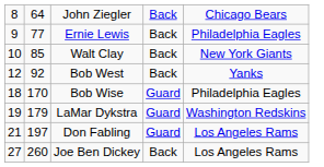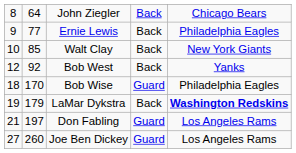 <table class="wikitable" style="text-align:center">
 <tr>
 <td>8</td>
 <td>64</td>
 <td>John Ziegler</td>
 <td><a href='#'>Back</a></td>
 <td><a href='#'>Chicago Bears</a></td>
 </tr>
 <tr>
 <td>9</td>
 <td>77</td>
 <td><a href='#'>Ernie Lewis</a></td>
 <td>Back</td>
 <td><a href='#'>Philadelphia Eagles</a></td>
 </tr>
 <tr>
 <td>10</td>
 <td>85</td>
 <td>Walt Clay</td>
 <td>Back</td>
 <td><a href='#'>New York Giants</a></td>
 </tr>
 <tr>
 <td>12</td>
 <td>92</td>
 <td>Bob West</td>
 <td>Back</td>
 <td><a href='#'>Yanks</a></td>
 </tr>
 <tr>
 <td>18</td>
 <td>170</td>
 <td>Bob Wise</td>
 <td><a href='#'>Guard</a></td>
 <td>Philadelphia Eagles</td>
 </tr>
 <tr>
 <td>19</td>
 <td>179</td>
 <td>LaMar Dykstra</td>
-<td><a href='#'>Guard</a></td>
-<td><a href='#'>Washington Redskins</a></td>
+<td>Back</td>
+<td><strong><a href='#'>Washington Redskins</a></strong></td>
 </tr>
 <tr>
 <td>21</td>
 <td>197</td>
 <td>Don Fabling</td>
 <td><a href='#'>Guard</a></td>
 <td><a href='#'>Los Angeles Rams</a></td>
 </tr>
 <tr>
 <td>27</td>
 <td>260</td>
 <td>Joe Ben Dickey</td>
-<td>Back</td>
+<td><a href='#'>Guard</a></td>
 <td>Los Angeles Rams</td>
 </tr>
 </table>
